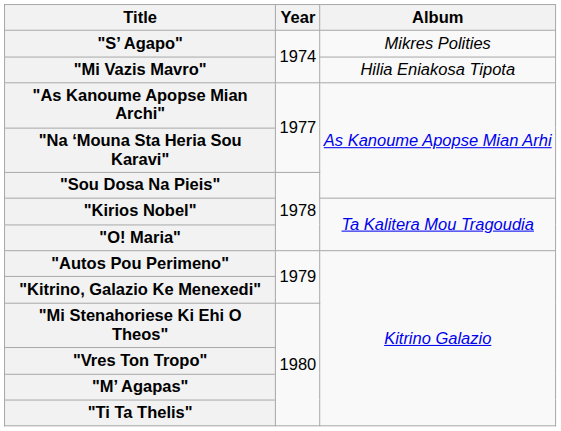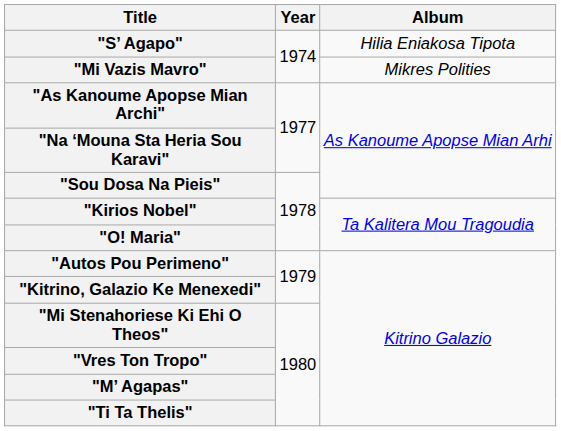 <table class="wikitable plainrowheaders" style="text-align:center;">
 <tr>
 <th scope="col" style="width:16em;">Title</th>
 <th scope="col">Year</th>
 <th scope="col">Album</th>
 </tr>
 <tr>
 <th scope="row">"S’ Agapo"</th>
 <td rowspan="2">1974</td>
-<td><em>Mikres Polities</em></td>
+<td><em>Hilia Eniakosa Tipota</em></td>
 </tr>
 <tr>
 <th scope="row">"Mi Vazis Mavro"</th>
-<td><em>Hilia Eniakosa Tipota</em></td>
+<td><em>Mikres Polities</em></td>
 </tr>
 <tr>
 <th scope="row">"As Kanoume Apopse Mian Archi"</th>
 <td rowspan="2">1977</td>
 <td rowspan="3"><em><a href='#'>As Kanoume Apopse Mian Arhi</a></em></td>
 </tr>
 <tr>
 <th scope="row">"Na ‘Mouna Sta Heria Sou Karavi"</th>
 </tr>
 <tr>
 <th scope="row">"Sou Dosa Na Pieis"</th>
 <td rowspan="3">1978</td>
 </tr>
 <tr>
 <th scope="row">"Kirios Nobel"</th>
 <td rowspan="2"><em><a href='#'>Ta Kalitera Mou Tragoudia</a></em></td>
 </tr>
 <tr>
 <th scope="row">"O! Maria"</th>
 </tr>
 <tr>
 <th scope="row">"Autos Pou Perimeno"</th>
 <td rowspan="2">1979</td>
 <td rowspan="6"><em><a href='#'>Kitrino Galazio</a></em></td>
 </tr>
 <tr>
 <th scope="row">"Kitrino, Galazio Ke Menexedi"</th>
 </tr>
 <tr>
 <th scope="row">"Mi Stenahoriese Ki Ehi O Theos"</th>
 <td rowspan="4">1980</td>
 </tr>
 <tr>
 <th scope="row">"Vres Ton Tropo"</th>
 </tr>
 <tr>
 <th scope="row">"M’ Agapas"</th>
 </tr>
 <tr>
 <th scope="row">"Ti Ta Thelis"</th>
 </tr>
 </table>
